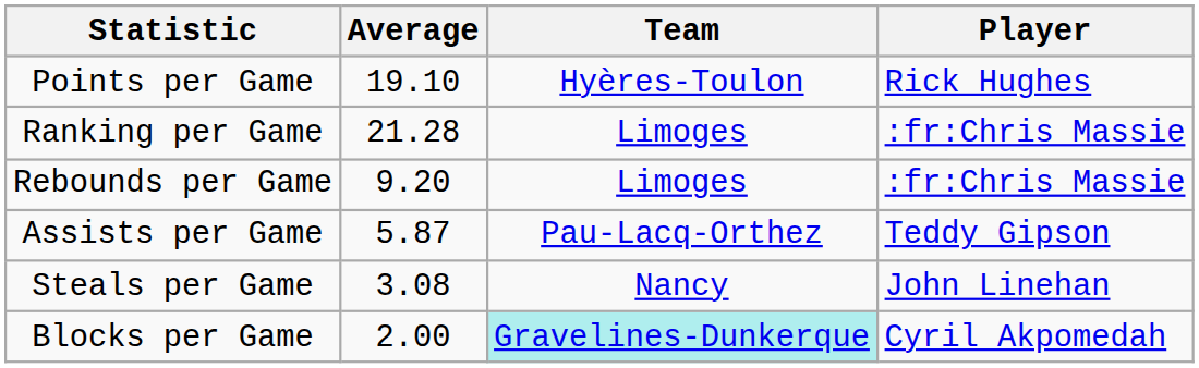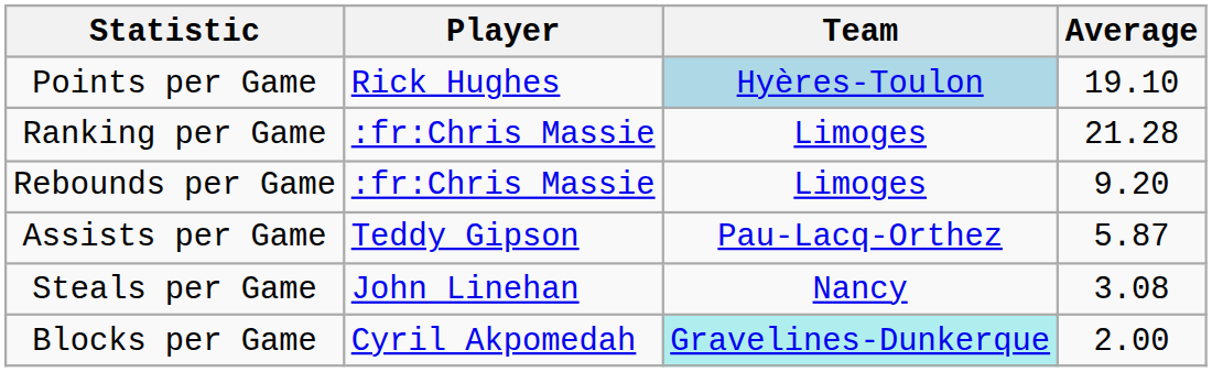 <table class="wikitable sortable" style="text-align: center;">
 <tr>
 <th align="center">Statistic</th>
+<th align="center">Player</th>
+<th align="center">Team</th>
 <th align="center">Average</th>
-<th align="center">Team</th>
-<th align="center">Player</th>
 </tr>
 <tr>
 <td>Points per Game </td>
+<td align="left"> <a href='#'>Rick Hughes</a></td>
+<td style="background: lightblue;"><a href='#'>Hyères-Toulon</a></td>
 <td>19.10</td>
-<td><a href='#'>Hyères-Toulon</a></td>
-<td align="left"> <a href='#'>Rick Hughes</a></td>
 </tr>
 <tr>
 <td>Ranking per Game </td>
+<td align="left"> <a href='#'>:fr:Chris Massie</a></td>
+<td><a href='#'>Limoges</a></td>
 <td>21.28</td>
-<td><a href='#'>Limoges</a></td>
-<td align="left"> <a href='#'>:fr:Chris Massie</a></td>
 </tr>
 <tr>
 <td>Rebounds per Game </td>
+<td align="left"> <a href='#'>:fr:Chris Massie</a></td>
+<td><a href='#'>Limoges</a></td>
 <td>9.20</td>
-<td><a href='#'>Limoges</a></td>
-<td align="left"> <a href='#'>:fr:Chris Massie</a></td>
 </tr>
 <tr>
 <td>Assists per Game </td>
+<td align="left"> <a href='#'>Teddy Gipson</a></td>
+<td><a href='#'>Pau-Lacq-Orthez</a></td>
 <td>5.87</td>
-<td><a href='#'>Pau-Lacq-Orthez</a></td>
-<td align="left"> <a href='#'>Teddy Gipson</a></td>
 </tr>
 <tr>
 <td>Steals per Game </td>
+<td align="left"> <a href='#'>John Linehan</a></td>
+<td><a href='#'>Nancy</a></td>
 <td>3.08</td>
-<td><a href='#'>Nancy</a></td>
-<td align="left"> <a href='#'>John Linehan</a></td>
 </tr>
 <tr>
 <td>Blocks per Game </td>
+<td align="left"> <a href='#'>Cyril Akpomedah</a></td>
+<td style="background: paleturquoise;"><a href='#'>Gravelines-Dunkerque</a></td>
 <td>2.00</td>
-<td style="background: paleturquoise;"><a href='#'>Gravelines-Dunkerque</a></td>
-<td align="left"> <a href='#'>Cyril Akpomedah</a></td>
 </tr>
 </table>
